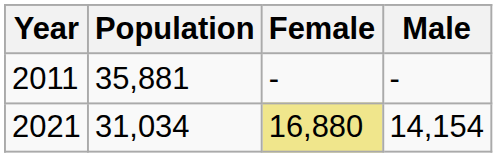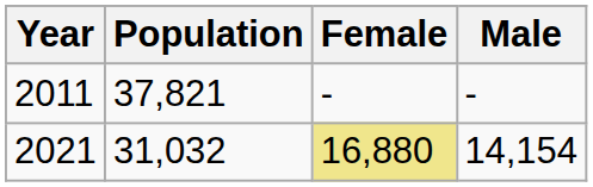 <table class="wikitable">
 <tr>
 <th>Year</th>
 <th>Population</th>
 <th>Female</th>
 <th>Male</th>
 </tr>
 <tr>
 <td>2011</td>
-<td>35,881</td>
+<td>37,821</td>
 <td>-</td>
 <td>-</td>
 </tr>
 <tr>
 <td>2021</td>
-<td>31,034</td>
+<td>31,032</td>
 <td style="background: khaki;">16,880</td>
 <td>14,154</td>
 </tr>
 </table>
